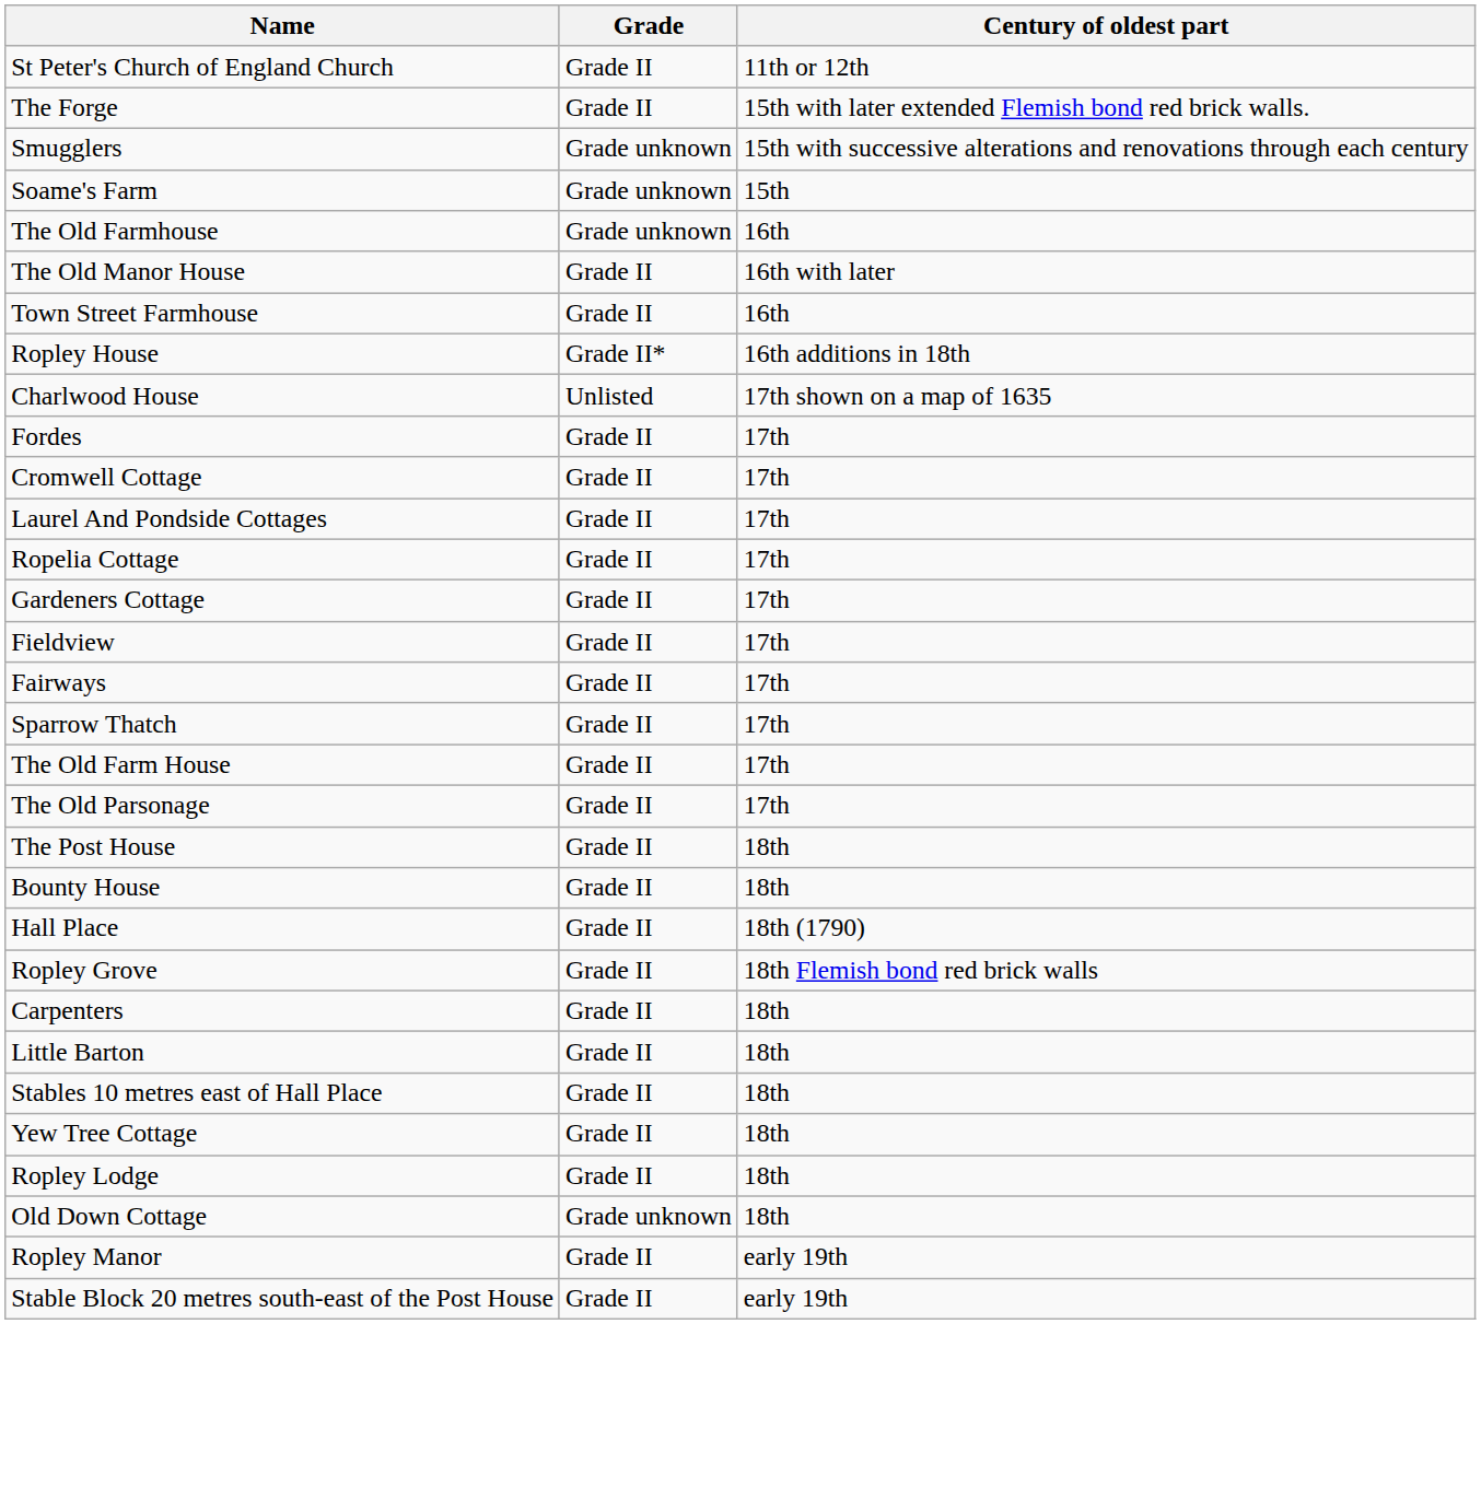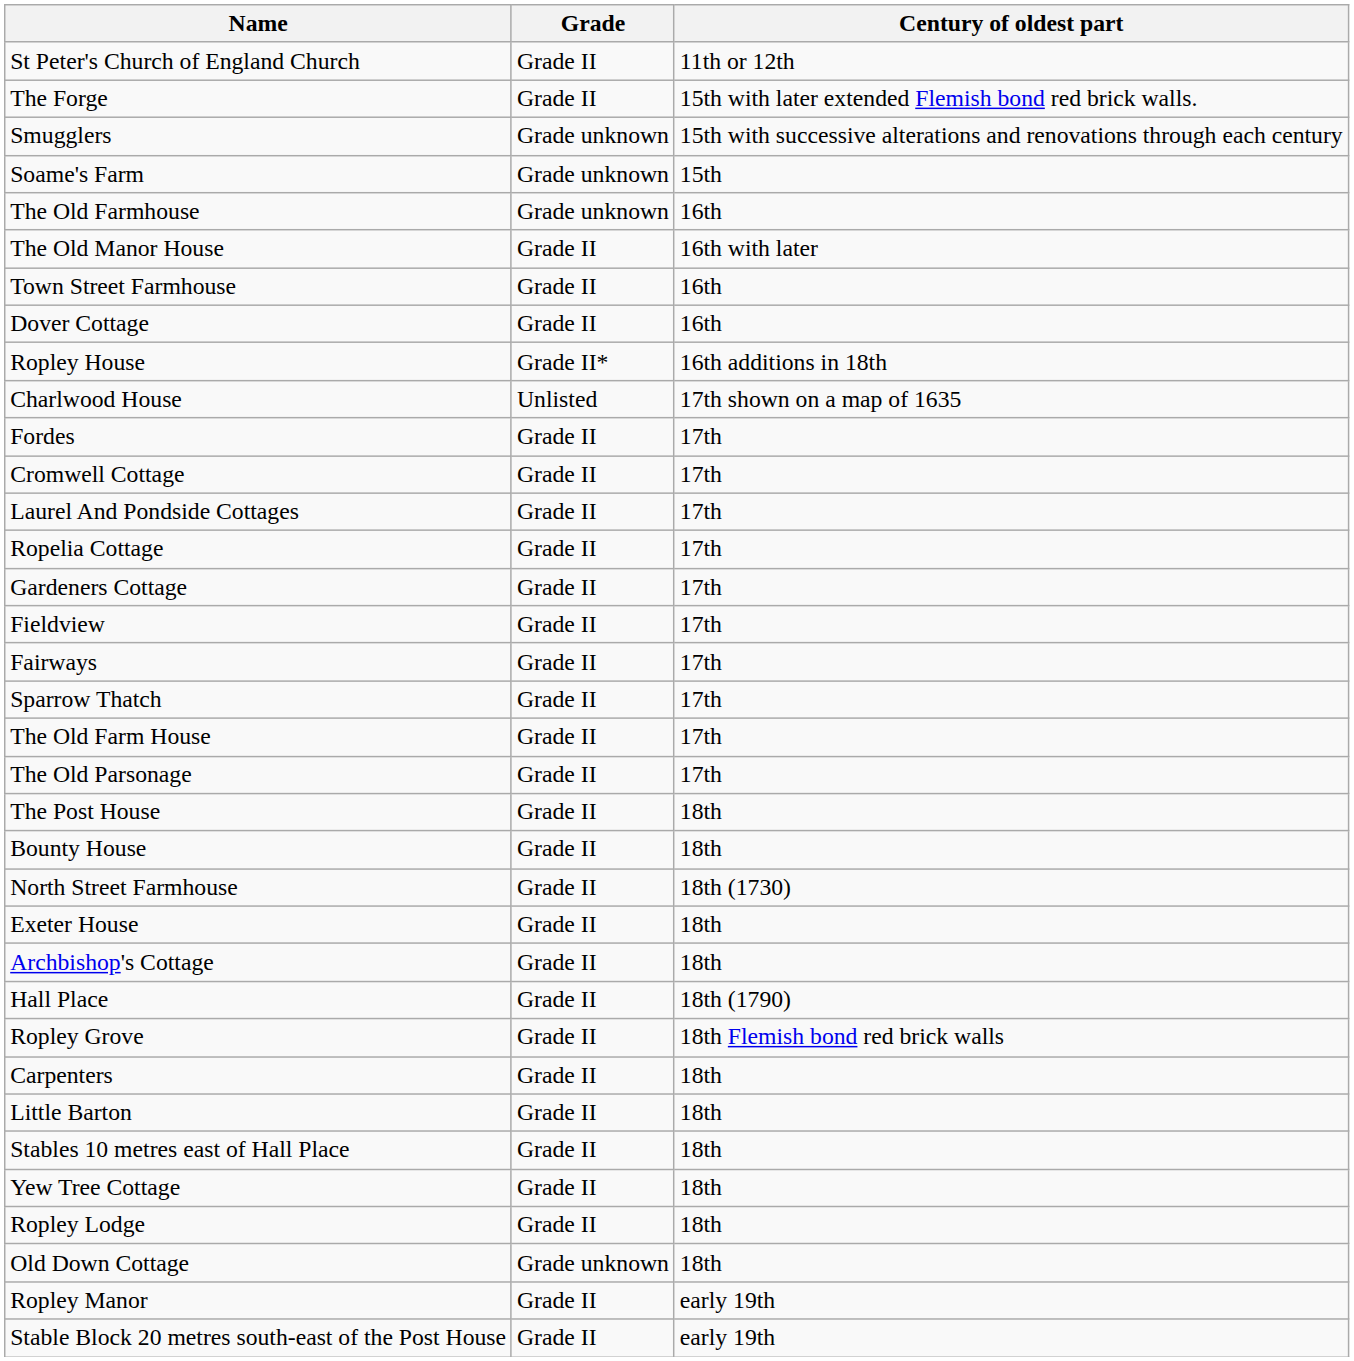 <table class="wikitable">
 <tr>
 <th>Name</th>
 <th>Grade</th>
 <th>Century of oldest part</th>
 </tr>
 <tr>
 <td>St Peter's Church of England Church</td>
 <td>Grade II</td>
 <td>11th or 12th</td>
 </tr>
 <tr>
 <td>The Forge</td>
 <td>Grade II</td>
 <td>15th with later extended <a href='#'>Flemish bond</a> red brick walls.</td>
 </tr>
 <tr>
 <td>Smugglers</td>
 <td>Grade unknown</td>
 <td>15th with successive alterations and renovations through each century</td>
 </tr>
 <tr>
 <td>Soame's Farm</td>
 <td>Grade unknown</td>
 <td>15th</td>
 </tr>
 <tr>
 <td>The Old Farmhouse</td>
 <td>Grade unknown</td>
 <td>16th</td>
 </tr>
 <tr>
 <td>The Old Manor House</td>
 <td>Grade II</td>
 <td>16th with later</td>
 </tr>
 <tr>
 <td>Town Street Farmhouse</td>
+<td>Grade II</td>
+<td>16th</td>
+</tr>
+<tr>
+<td>Dover Cottage</td>
 <td>Grade II</td>
 <td>16th</td>
 </tr>
 <tr>
 <td>Ropley House</td>
 <td>Grade II*</td>
 <td>16th additions in 18th</td>
 </tr>
 <tr>
 <td>Charlwood House</td>
 <td>Unlisted </td>
 <td>17th shown on a map of 1635</td>
 </tr>
 <tr>
 <td>Fordes</td>
 <td>Grade II</td>
 <td>17th</td>
 </tr>
 <tr>
 <td>Cromwell Cottage</td>
 <td>Grade II</td>
 <td>17th</td>
 </tr>
 <tr>
 <td>Laurel And Pondside Cottages</td>
 <td>Grade II</td>
 <td>17th</td>
 </tr>
 <tr>
 <td>Ropelia Cottage</td>
 <td>Grade II</td>
 <td>17th</td>
 </tr>
 <tr>
 <td>Gardeners Cottage</td>
 <td>Grade II</td>
 <td>17th</td>
 </tr>
 <tr>
 <td>Fieldview</td>
 <td>Grade II</td>
 <td>17th</td>
 </tr>
 <tr>
 <td>Fairways</td>
 <td>Grade II</td>
 <td>17th</td>
 </tr>
 <tr>
 <td>Sparrow Thatch</td>
 <td>Grade II</td>
 <td>17th</td>
 </tr>
 <tr>
 <td>The Old Farm House</td>
 <td>Grade II</td>
 <td>17th</td>
 </tr>
 <tr>
 <td>The Old Parsonage</td>
 <td>Grade II</td>
 <td>17th</td>
 </tr>
 <tr>
 <td>The Post House</td>
 <td>Grade II</td>
 <td>18th</td>
 </tr>
 <tr>
 <td>Bounty House</td>
 <td>Grade II</td>
 <td>18th</td>
 </tr>
 <tr>
+<td>North Street Farmhouse</td>
+<td>Grade II</td>
+<td>18th (1730)</td>
+</tr>
+<tr>
+<td>Exeter House</td>
+<td>Grade II</td>
+<td>18th</td>
+</tr>
+<tr>
+<td><a href='#'>Archbishop</a>'s Cottage</td>
+<td>Grade II</td>
+<td>18th</td>
+</tr>
+<tr>
 <td>Hall Place</td>
 <td>Grade II</td>
 <td>18th (1790)</td>
 </tr>
 <tr>
 <td>Ropley Grove</td>
 <td>Grade II</td>
 <td>18th <a href='#'>Flemish bond</a> red brick walls</td>
 </tr>
 <tr>
 <td>Carpenters</td>
 <td>Grade II</td>
 <td>18th</td>
 </tr>
 <tr>
 <td>Little Barton</td>
 <td>Grade II</td>
 <td>18th</td>
 </tr>
 <tr>
 <td>Stables 10 metres east of Hall Place</td>
 <td>Grade II</td>
 <td>18th</td>
 </tr>
 <tr>
 <td>Yew Tree Cottage</td>
 <td>Grade II</td>
 <td>18th</td>
 </tr>
 <tr>
 <td>Ropley Lodge</td>
 <td>Grade II</td>
 <td>18th</td>
 </tr>
 <tr>
 <td>Old Down Cottage</td>
 <td>Grade unknown</td>
 <td>18th</td>
 </tr>
 <tr>
 <td>Ropley Manor</td>
 <td>Grade II</td>
 <td>early 19th</td>
 </tr>
 <tr>
 <td>Stable Block 20 metres south-east of the Post House</td>
 <td>Grade II</td>
 <td>early 19th</td>
 </tr>
 <tr>
 </tr>
 </table>
